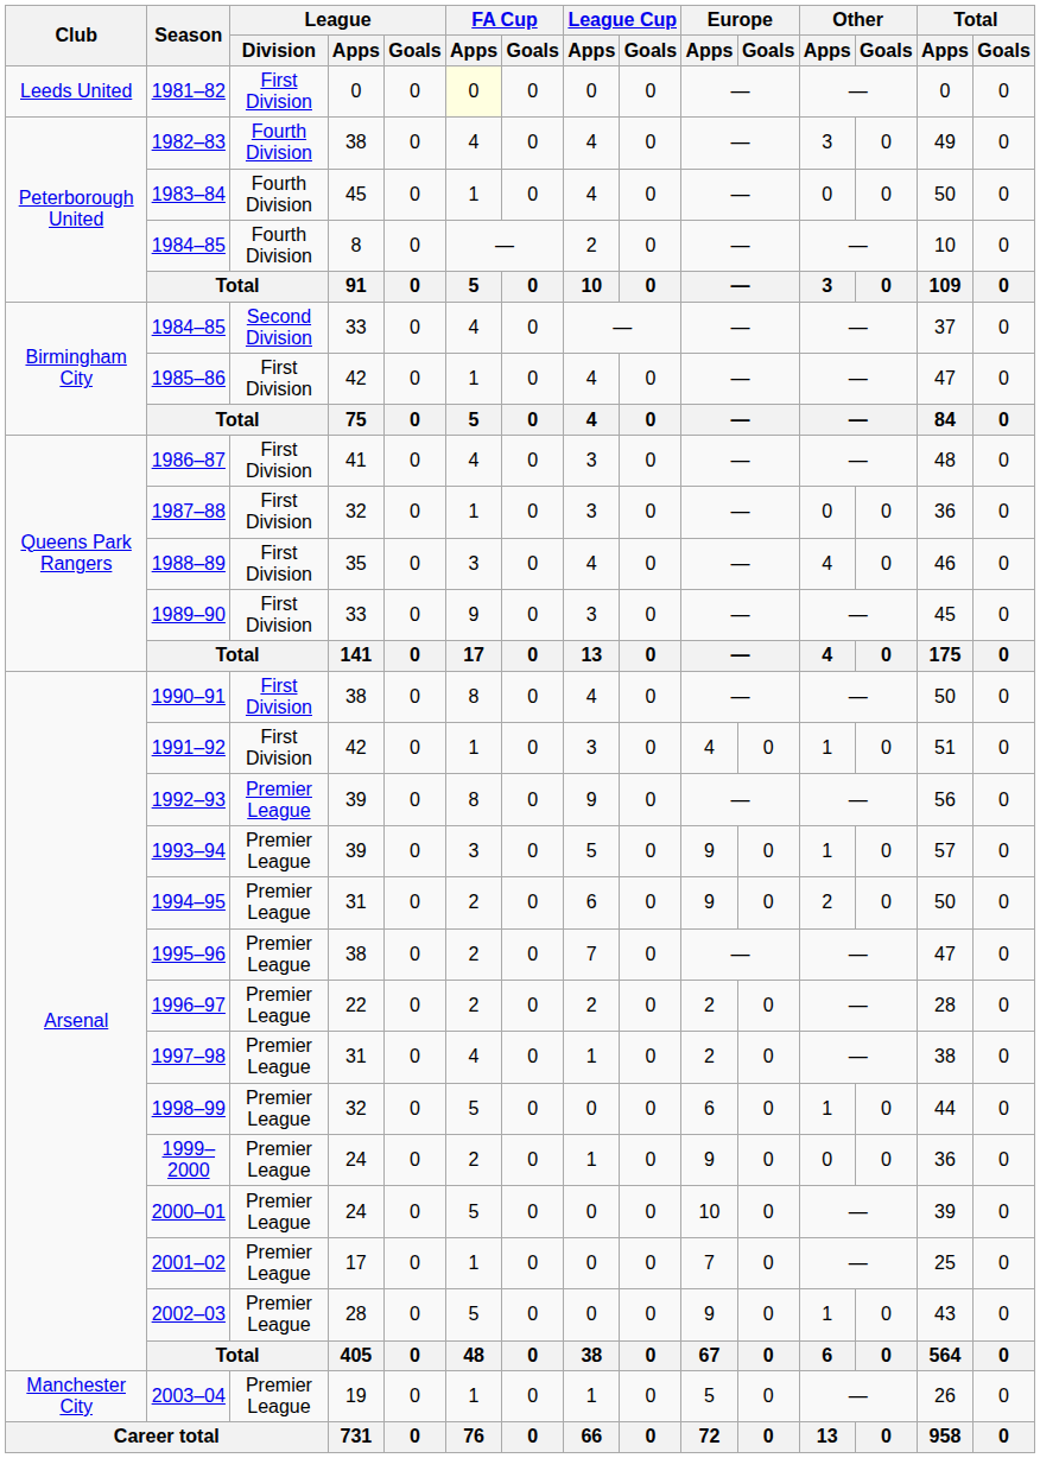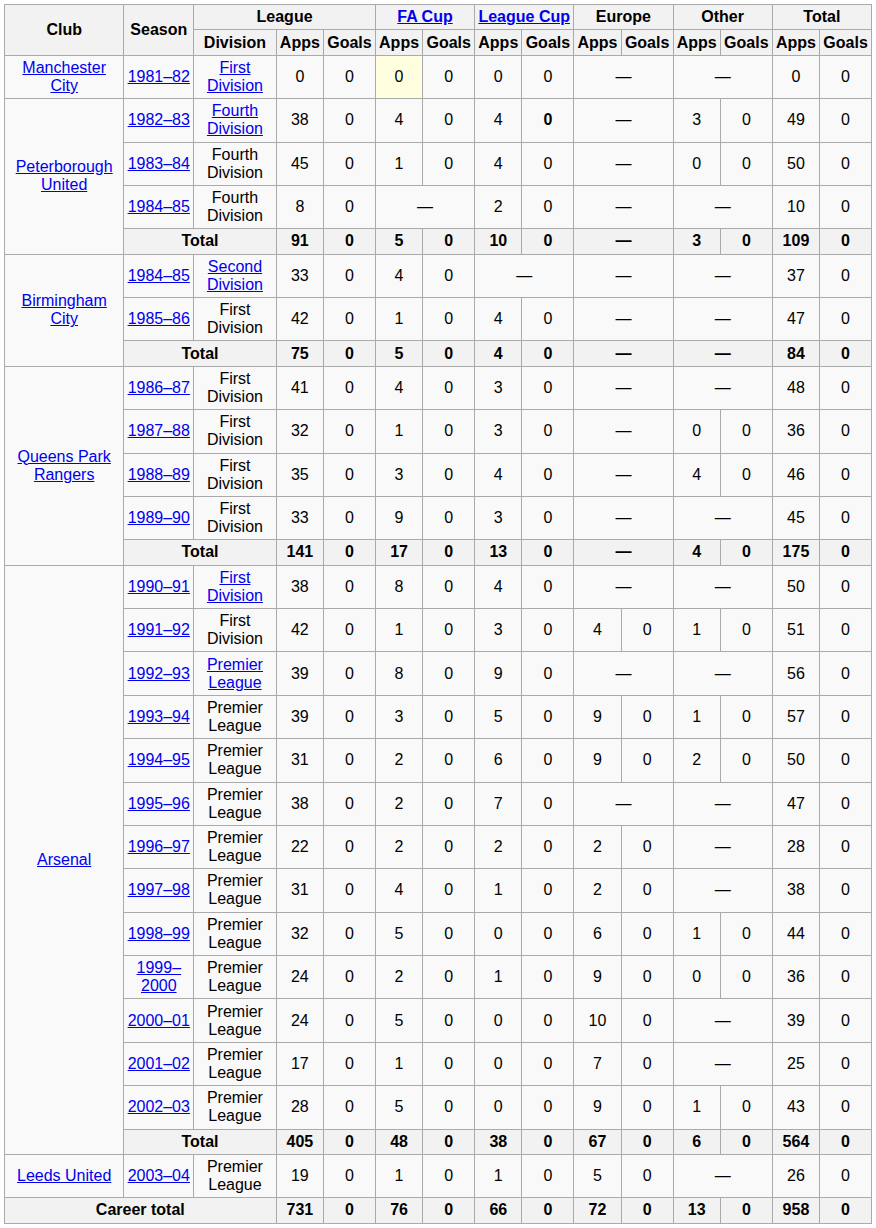 <table class="wikitable" style="text-align:center">
 <tr>
 <th rowspan="2">Club</th>
 <th rowspan="2">Season</th>
 <th colspan="3">League</th>
 <th colspan="2"><a href='#'>FA Cup</a></th>
 <th colspan="2"><a href='#'>League Cup</a></th>
 <th colspan="2">Europe</th>
 <th colspan="2">Other</th>
 <th colspan="2">Total</th>
 </tr>
 <tr>
 <th>Division</th>
 <th>Apps</th>
 <th>Goals</th>
 <th>Apps</th>
 <th>Goals</th>
 <th>Apps</th>
 <th>Goals</th>
 <th>Apps</th>
 <th>Goals</th>
 <th>Apps</th>
 <th>Goals</th>
 <th>Apps</th>
 <th>Goals</th>
 </tr>
 <tr>
-<td><a href='#'>Leeds United</a></td>
+<td><a href='#'>Manchester City</a></td>
 <td><a href='#'>1981–82</a></td>
 <td><a href='#'>First Division</a></td>
 <td>0</td>
 <td>0</td>
 <td style="background: lightyellow;">0</td>
 <td>0</td>
 <td>0</td>
 <td>0</td>
 <td colspan="2">—</td>
 <td colspan="2">—</td>
 <td>0</td>
 <td>0</td>
 </tr>
 <tr>
 <td rowspan="4"><a href='#'>Peterborough United</a></td>
 <td><a href='#'>1982–83</a></td>
 <td><a href='#'>Fourth Division</a></td>
 <td>38</td>
 <td>0</td>
 <td>4</td>
 <td>0</td>
 <td>4</td>
-<td>0</td>
+<td><strong>0</strong></td>
 <td colspan="2">—</td>
 <td>3</td>
 <td>0</td>
 <td>49</td>
 <td>0</td>
 </tr>
 <tr>
 <td><a href='#'>1983–84</a></td>
 <td>Fourth Division</td>
 <td>45</td>
 <td>0</td>
 <td>1</td>
 <td>0</td>
 <td>4</td>
 <td>0</td>
 <td colspan="2">—</td>
 <td>0</td>
 <td>0</td>
 <td>50</td>
 <td>0</td>
 </tr>
 <tr>
 <td><a href='#'>1984–85</a></td>
 <td>Fourth Division</td>
 <td>8</td>
 <td>0</td>
 <td colspan="2">—</td>
 <td>2</td>
 <td>0</td>
 <td colspan="2">—</td>
 <td colspan="2">—</td>
 <td>10</td>
 <td>0</td>
 </tr>
 <tr>
 <th colspan="2">Total</th>
 <th>91</th>
 <th>0</th>
 <th>5</th>
 <th>0</th>
 <th>10</th>
 <th>0</th>
 <th colspan="2">—</th>
 <th>3</th>
 <th>0</th>
 <th>109</th>
 <th>0</th>
 </tr>
 <tr>
 <td rowspan="3"><a href='#'>Birmingham City</a></td>
 <td><a href='#'>1984–85</a></td>
 <td><a href='#'>Second Division</a></td>
 <td>33</td>
 <td>0</td>
 <td>4</td>
 <td>0</td>
 <td colspan="2">—</td>
 <td colspan="2">—</td>
 <td colspan="2">—</td>
 <td>37</td>
 <td>0</td>
 </tr>
 <tr>
 <td><a href='#'>1985–86</a></td>
 <td>First Division</td>
 <td>42</td>
 <td>0</td>
 <td>1</td>
 <td>0</td>
 <td>4</td>
 <td>0</td>
 <td colspan="2">—</td>
 <td colspan="2">—</td>
 <td>47</td>
 <td>0</td>
 </tr>
 <tr>
 <th colspan="2">Total</th>
 <th>75</th>
 <th>0</th>
 <th>5</th>
 <th>0</th>
 <th>4</th>
 <th>0</th>
 <th colspan="2">—</th>
 <th colspan="2">—</th>
 <th>84</th>
 <th>0</th>
 </tr>
 <tr>
 <td rowspan="5"><a href='#'>Queens Park Rangers</a></td>
 <td><a href='#'>1986–87</a></td>
 <td>First Division</td>
 <td>41</td>
 <td>0</td>
 <td>4</td>
 <td>0</td>
 <td>3</td>
 <td>0</td>
 <td colspan="2">—</td>
 <td colspan="2">—</td>
 <td>48</td>
 <td>0</td>
 </tr>
 <tr>
 <td><a href='#'>1987–88</a></td>
 <td>First Division</td>
 <td>32</td>
 <td>0</td>
 <td>1</td>
 <td>0</td>
 <td>3</td>
 <td>0</td>
 <td colspan="2">—</td>
 <td>0</td>
 <td>0</td>
 <td>36</td>
 <td>0</td>
 </tr>
 <tr>
 <td><a href='#'>1988–89</a></td>
 <td>First Division</td>
 <td>35</td>
 <td>0</td>
 <td>3</td>
 <td>0</td>
 <td>4</td>
 <td>0</td>
 <td colspan="2">—</td>
 <td>4</td>
 <td>0</td>
 <td>46</td>
 <td>0</td>
 </tr>
 <tr>
 <td><a href='#'>1989–90</a></td>
 <td>First Division</td>
 <td>33</td>
 <td>0</td>
 <td>9</td>
 <td>0</td>
 <td>3</td>
 <td>0</td>
 <td colspan="2">—</td>
 <td colspan="2">—</td>
 <td>45</td>
 <td>0</td>
 </tr>
 <tr>
 <th colspan="2">Total</th>
 <th>141</th>
 <th>0</th>
 <th>17</th>
 <th>0</th>
 <th>13</th>
 <th>0</th>
 <th colspan="2">—</th>
 <th>4</th>
 <th>0</th>
 <th>175</th>
 <th>0</th>
 </tr>
 <tr>
 <td rowspan="14"><a href='#'>Arsenal</a></td>
 <td><a href='#'>1990–91</a></td>
 <td><a href='#'>First Division</a></td>
 <td>38</td>
 <td>0</td>
 <td>8</td>
 <td>0</td>
 <td>4</td>
 <td>0</td>
 <td colspan="2">—</td>
 <td colspan="2">—</td>
 <td>50</td>
 <td>0</td>
 </tr>
 <tr>
 <td><a href='#'>1991–92</a></td>
 <td>First Division</td>
 <td>42</td>
 <td>0</td>
 <td>1</td>
 <td>0</td>
 <td>3</td>
 <td>0</td>
 <td>4</td>
 <td>0</td>
 <td>1</td>
 <td>0</td>
 <td>51</td>
 <td>0</td>
 </tr>
 <tr>
 <td><a href='#'>1992–93</a></td>
 <td><a href='#'>Premier League</a></td>
 <td>39</td>
 <td>0</td>
 <td>8</td>
 <td>0</td>
 <td>9</td>
 <td>0</td>
 <td colspan="2">—</td>
 <td colspan="2">—</td>
 <td>56</td>
 <td>0</td>
 </tr>
 <tr>
 <td><a href='#'>1993–94</a></td>
 <td>Premier League</td>
 <td>39</td>
 <td>0</td>
 <td>3</td>
 <td>0</td>
 <td>5</td>
 <td>0</td>
 <td>9</td>
 <td>0</td>
 <td>1</td>
 <td>0</td>
 <td>57</td>
 <td>0</td>
 </tr>
 <tr>
 <td><a href='#'>1994–95</a></td>
 <td>Premier League</td>
 <td>31</td>
 <td>0</td>
 <td>2</td>
 <td>0</td>
 <td>6</td>
 <td>0</td>
 <td>9</td>
 <td>0</td>
 <td>2</td>
 <td>0</td>
 <td>50</td>
 <td>0</td>
 </tr>
 <tr>
 <td><a href='#'>1995–96</a></td>
 <td>Premier League</td>
 <td>38</td>
 <td>0</td>
 <td>2</td>
 <td>0</td>
 <td>7</td>
 <td>0</td>
 <td colspan="2">—</td>
 <td colspan="2">—</td>
 <td>47</td>
 <td>0</td>
 </tr>
 <tr>
 <td><a href='#'>1996–97</a></td>
 <td>Premier League</td>
 <td>22</td>
 <td>0</td>
 <td>2</td>
 <td>0</td>
 <td>2</td>
 <td>0</td>
 <td>2</td>
 <td>0</td>
 <td colspan="2">—</td>
 <td>28</td>
 <td>0</td>
 </tr>
 <tr>
 <td><a href='#'>1997–98</a></td>
 <td>Premier League</td>
 <td>31</td>
 <td>0</td>
 <td>4</td>
 <td>0</td>
 <td>1</td>
 <td>0</td>
 <td>2</td>
 <td>0</td>
 <td colspan="2">—</td>
 <td>38</td>
 <td>0</td>
 </tr>
 <tr>
 <td><a href='#'>1998–99</a></td>
 <td>Premier League</td>
 <td>32</td>
 <td>0</td>
 <td>5</td>
 <td>0</td>
 <td>0</td>
 <td>0</td>
 <td>6</td>
 <td>0</td>
 <td>1</td>
 <td>0</td>
 <td>44</td>
 <td>0</td>
 </tr>
 <tr>
 <td><a href='#'>1999–2000</a></td>
 <td>Premier League</td>
 <td>24</td>
 <td>0</td>
 <td>2</td>
 <td>0</td>
 <td>1</td>
 <td>0</td>
 <td>9</td>
 <td>0</td>
 <td>0</td>
 <td>0</td>
 <td>36</td>
 <td>0</td>
 </tr>
 <tr>
 <td><a href='#'>2000–01</a></td>
 <td>Premier League</td>
 <td>24</td>
 <td>0</td>
 <td>5</td>
 <td>0</td>
 <td>0</td>
 <td>0</td>
 <td>10</td>
 <td>0</td>
 <td colspan="2">—</td>
 <td>39</td>
 <td>0</td>
 </tr>
 <tr>
 <td><a href='#'>2001–02</a></td>
 <td>Premier League</td>
 <td>17</td>
 <td>0</td>
 <td>1</td>
 <td>0</td>
 <td>0</td>
 <td>0</td>
 <td>7</td>
 <td>0</td>
 <td colspan="2">—</td>
 <td>25</td>
 <td>0</td>
 </tr>
 <tr>
 <td><a href='#'>2002–03</a></td>
 <td>Premier League</td>
 <td>28</td>
 <td>0</td>
 <td>5</td>
 <td>0</td>
 <td>0</td>
 <td>0</td>
 <td>9</td>
 <td>0</td>
 <td>1</td>
 <td>0</td>
 <td>43</td>
 <td>0</td>
 </tr>
 <tr>
 <th colspan="2">Total</th>
 <th>405</th>
 <th>0</th>
 <th>48</th>
 <th>0</th>
 <th>38</th>
 <th>0</th>
 <th>67</th>
 <th>0</th>
 <th>6</th>
 <th>0</th>
 <th>564</th>
 <th>0</th>
 </tr>
 <tr>
-<td><a href='#'>Manchester City</a></td>
+<td><a href='#'>Leeds United</a></td>
 <td><a href='#'>2003–04</a></td>
 <td>Premier League</td>
 <td>19</td>
 <td>0</td>
 <td>1</td>
 <td>0</td>
 <td>1</td>
 <td>0</td>
 <td>5</td>
 <td>0</td>
 <td colspan="2">—</td>
 <td>26</td>
 <td>0</td>
 </tr>
 <tr>
 <th colspan=3>Career total</th>
 <th>731</th>
 <th>0</th>
 <th>76</th>
 <th>0</th>
 <th>66</th>
 <th>0</th>
 <th>72</th>
 <th>0</th>
 <th>13</th>
 <th>0</th>
 <th>958</th>
 <th>0</th>
 </tr>
 </table>
